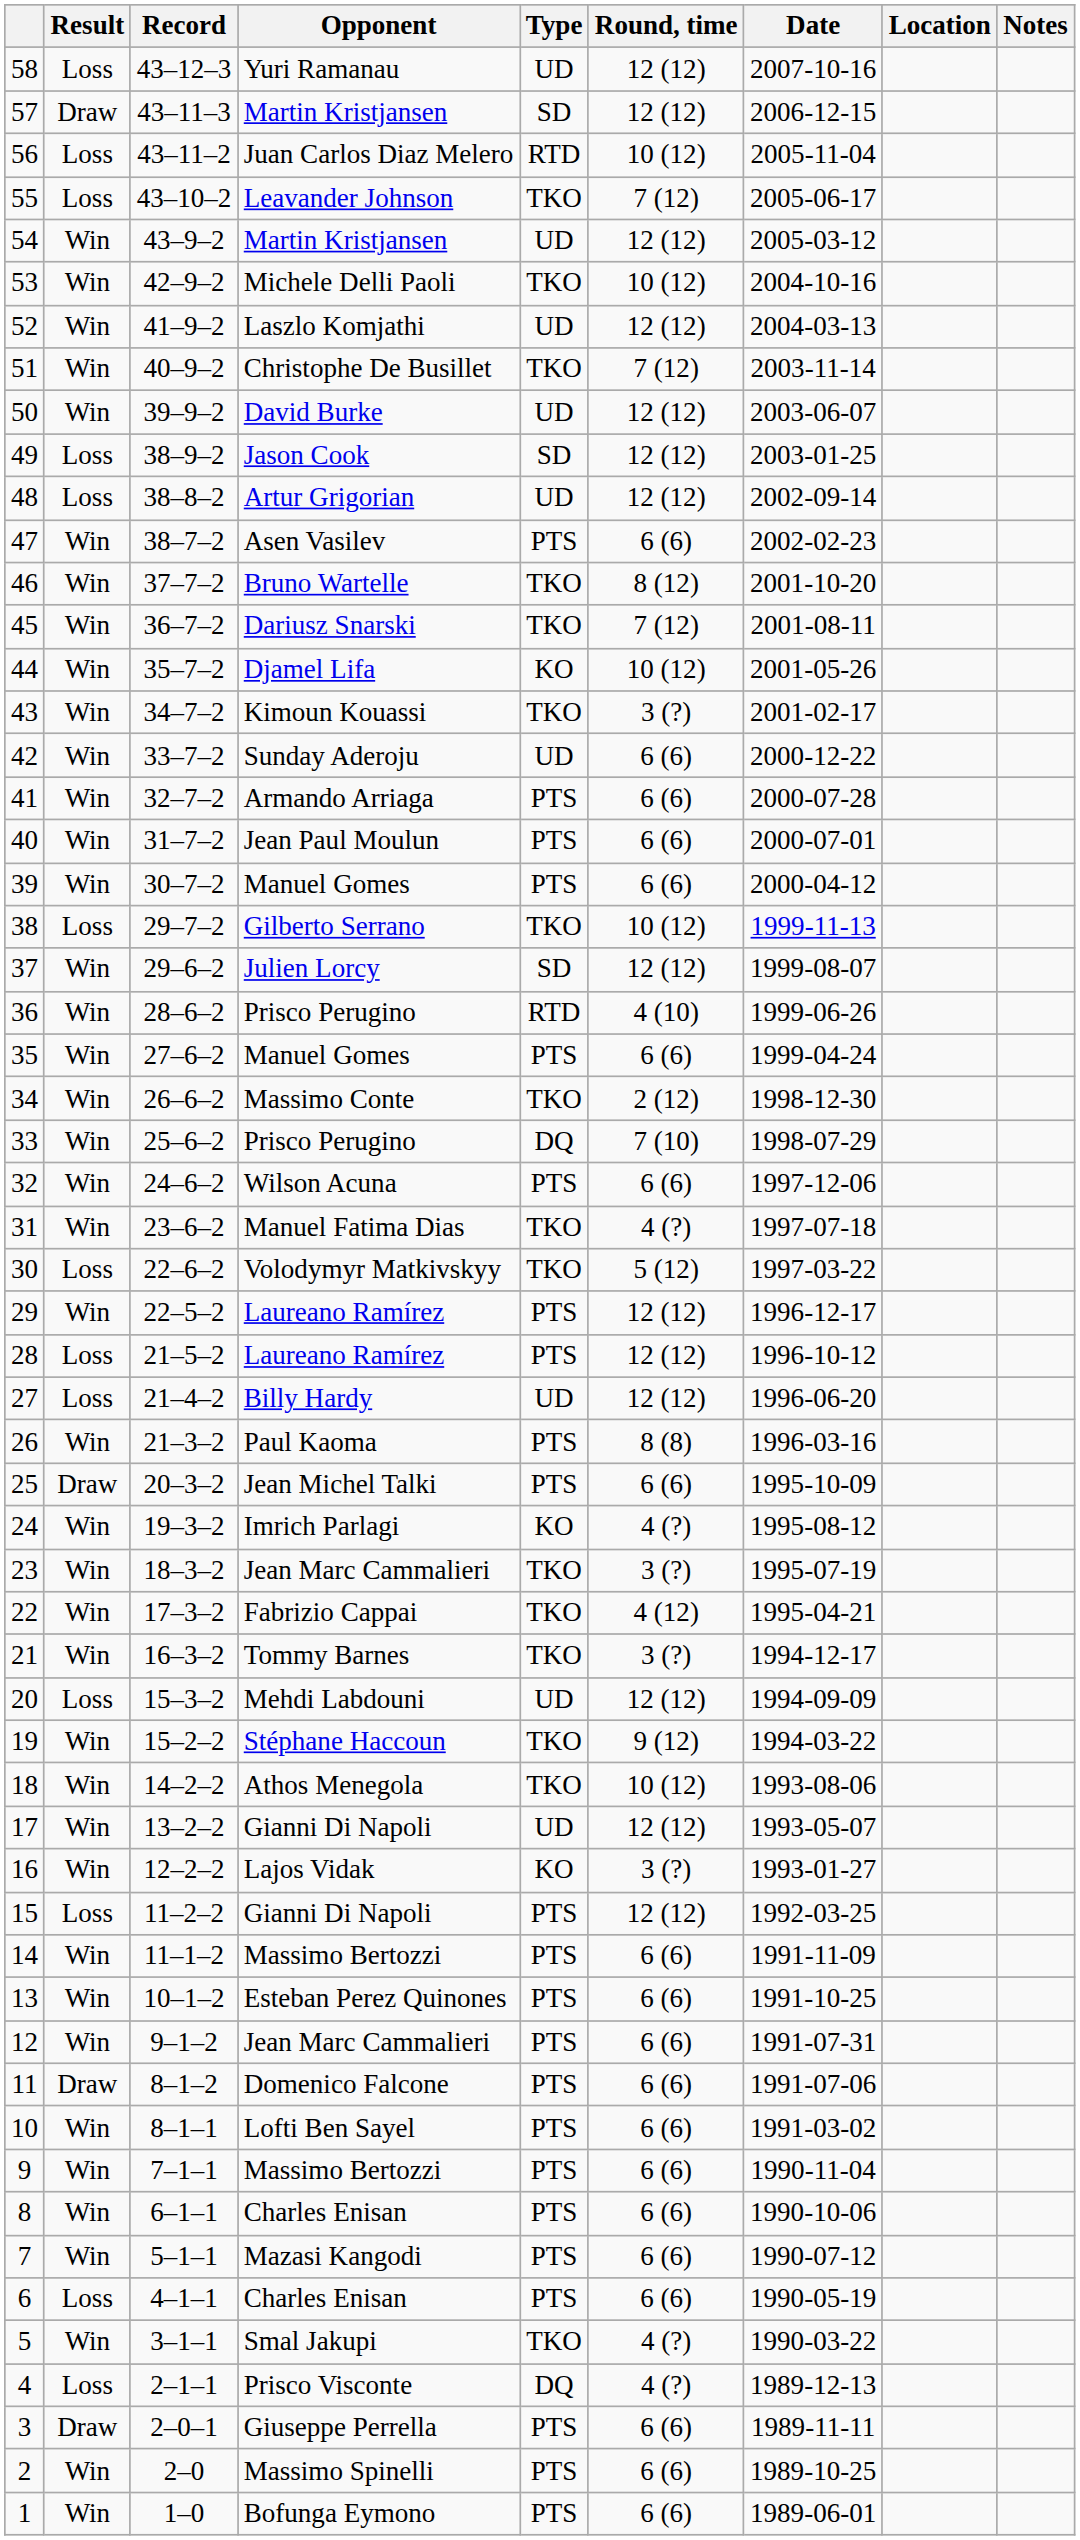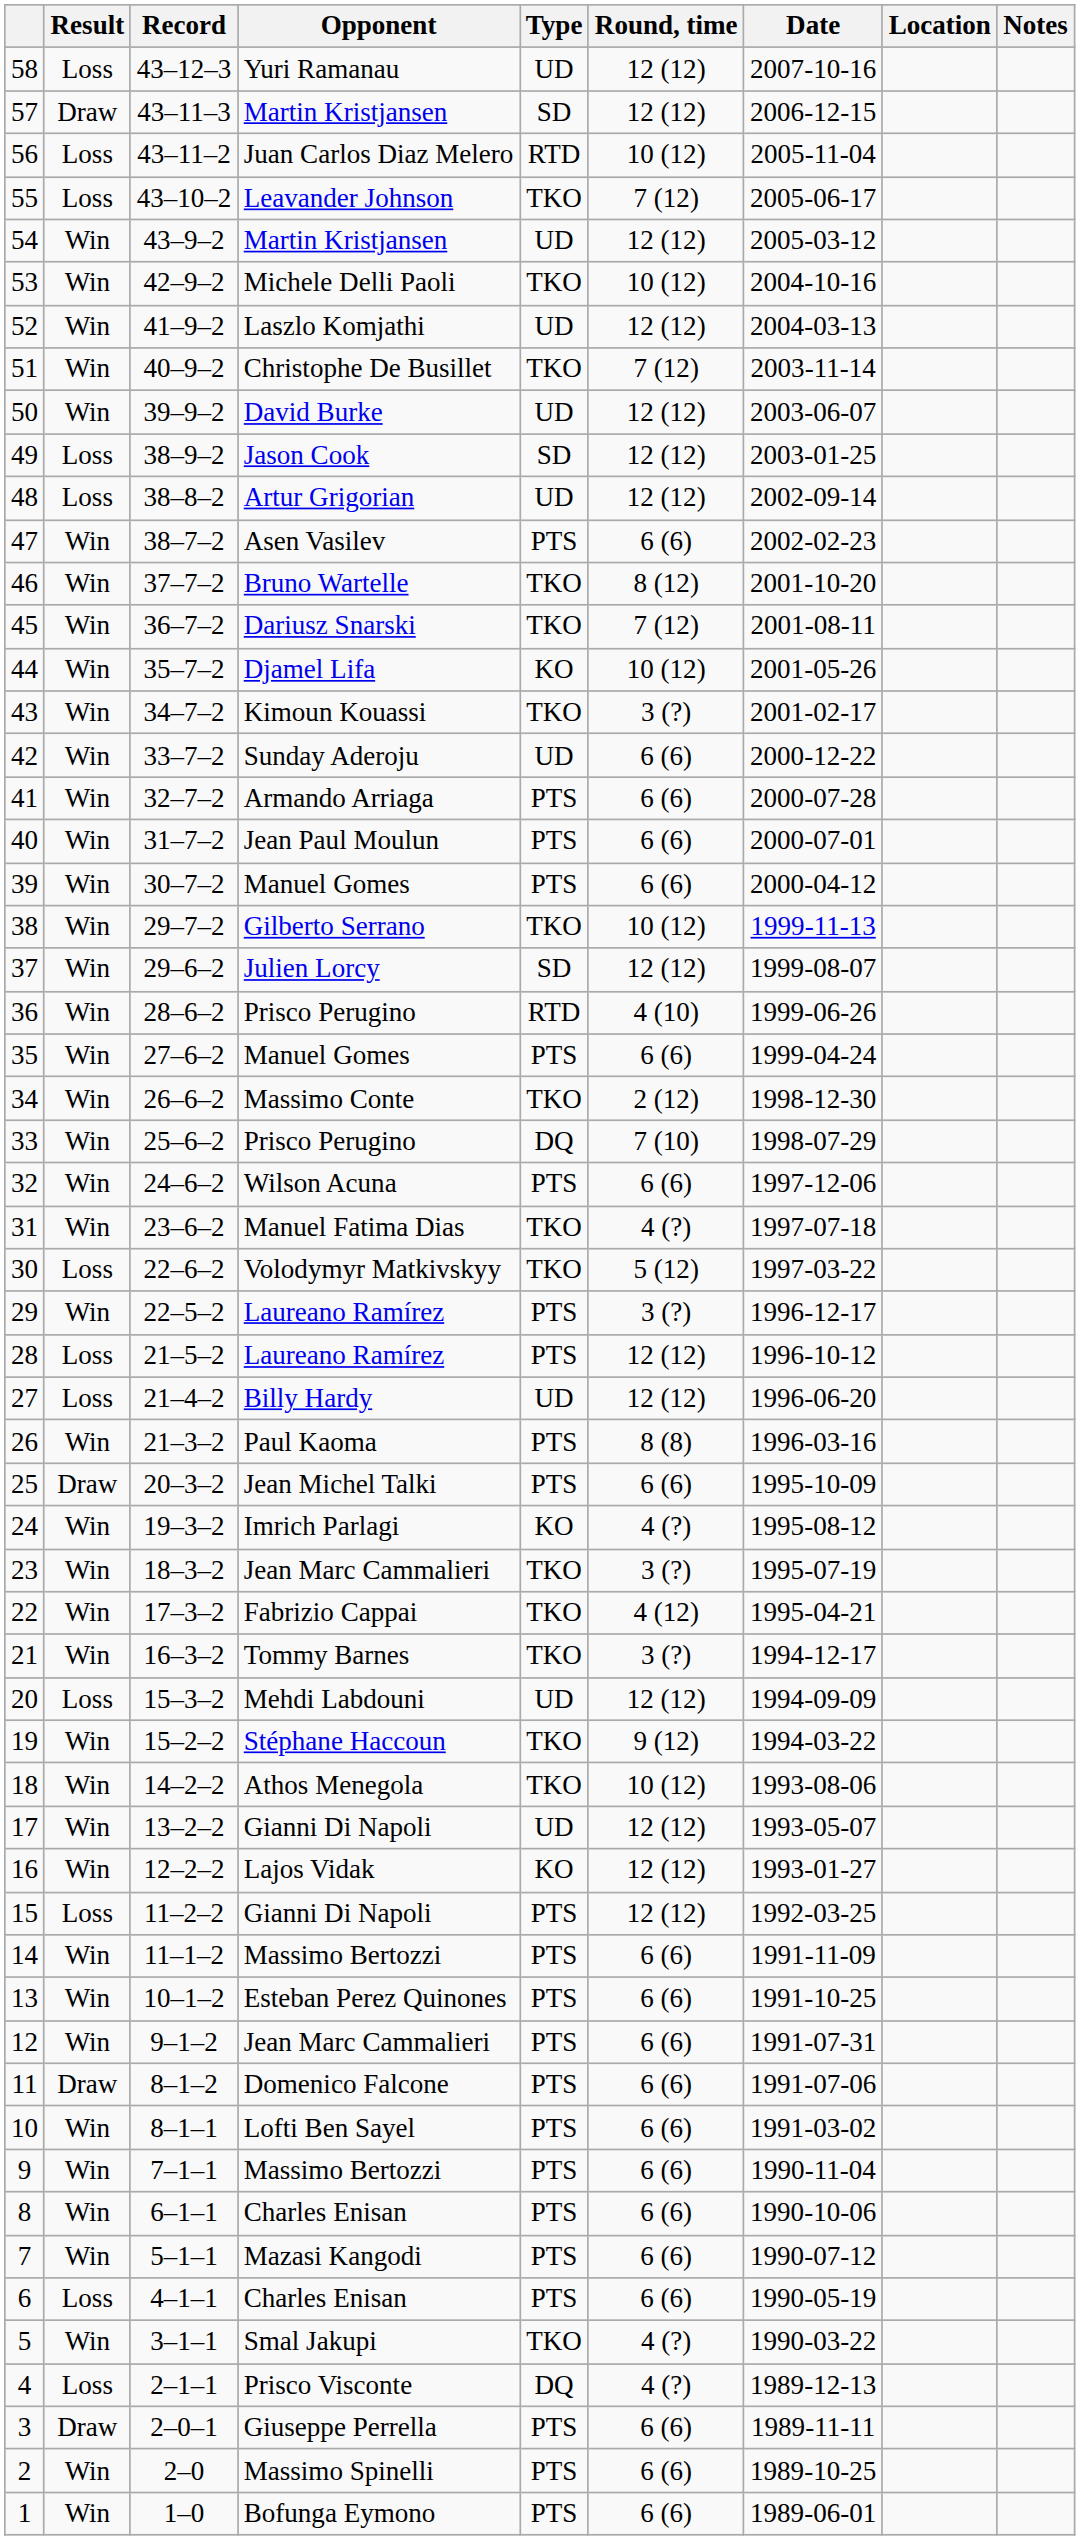 <table class=wikitable style=text-align:center>
 <tr>
 <th></th>
 <th>Result</th>
 <th>Record</th>
 <th>Opponent</th>
 <th>Type</th>
 <th>Round, time</th>
 <th>Date</th>
 <th>Location</th>
 <th>Notes</th>
 </tr>
 <tr>
 <td>58</td>
 <td>Loss</td>
 <td>43–12–3</td>
 <td align=left>Yuri Ramanau</td>
 <td>UD</td>
 <td>12 (12)</td>
 <td>2007-10-16</td>
 <td align=left></td>
 <td align=left></td>
 </tr>
 <tr>
 <td>57</td>
 <td>Draw</td>
 <td>43–11–3</td>
 <td align=left><a href='#'>Martin Kristjansen</a></td>
 <td>SD</td>
 <td>12 (12)</td>
 <td>2006-12-15</td>
 <td align=left></td>
 <td align=left></td>
 </tr>
 <tr>
 <td>56</td>
 <td>Loss</td>
 <td>43–11–2</td>
 <td align=left>Juan Carlos Diaz Melero</td>
 <td>RTD</td>
 <td>10 (12)</td>
 <td>2005-11-04</td>
 <td align=left></td>
 <td align=left></td>
 </tr>
 <tr>
 <td>55</td>
 <td>Loss</td>
 <td>43–10–2</td>
 <td align=left><a href='#'>Leavander Johnson</a></td>
 <td>TKO</td>
 <td>7 (12)</td>
 <td>2005-06-17</td>
 <td align=left></td>
 <td align=left></td>
 </tr>
 <tr>
 <td>54</td>
 <td>Win</td>
 <td>43–9–2</td>
 <td align=left><a href='#'>Martin Kristjansen</a></td>
 <td>UD</td>
 <td>12 (12)</td>
 <td>2005-03-12</td>
 <td align=left></td>
 <td align=left></td>
 </tr>
 <tr>
 <td>53</td>
 <td>Win</td>
 <td>42–9–2</td>
 <td align=left>Michele Delli Paoli</td>
 <td>TKO</td>
 <td>10 (12)</td>
 <td>2004-10-16</td>
 <td align=left></td>
 <td align=left></td>
 </tr>
 <tr>
 <td>52</td>
 <td>Win</td>
 <td>41–9–2</td>
 <td align=left>Laszlo Komjathi</td>
 <td>UD</td>
 <td>12 (12)</td>
 <td>2004-03-13</td>
 <td align=left></td>
 <td align=left></td>
 </tr>
 <tr>
 <td>51</td>
 <td>Win</td>
 <td>40–9–2</td>
 <td align=left>Christophe De Busillet</td>
 <td>TKO</td>
 <td>7 (12)</td>
 <td>2003-11-14</td>
 <td align=left></td>
 <td align=left></td>
 </tr>
 <tr>
 <td>50</td>
 <td>Win</td>
 <td>39–9–2</td>
 <td align=left><a href='#'>David Burke</a></td>
 <td>UD</td>
 <td>12 (12)</td>
 <td>2003-06-07</td>
 <td align=left></td>
 <td align=left></td>
 </tr>
 <tr>
 <td>49</td>
 <td>Loss</td>
 <td>38–9–2</td>
 <td align=left><a href='#'>Jason Cook</a></td>
 <td>SD</td>
 <td>12 (12)</td>
 <td>2003-01-25</td>
 <td align=left></td>
 <td align=left></td>
 </tr>
 <tr>
 <td>48</td>
 <td>Loss</td>
 <td>38–8–2</td>
 <td align=left><a href='#'>Artur Grigorian</a></td>
 <td>UD</td>
 <td>12 (12)</td>
 <td>2002-09-14</td>
 <td align=left></td>
 <td align=left></td>
 </tr>
 <tr>
 <td>47</td>
 <td>Win</td>
 <td>38–7–2</td>
 <td align=left>Asen Vasilev</td>
 <td>PTS</td>
 <td>6 (6)</td>
 <td>2002-02-23</td>
 <td align=left></td>
 <td align=left></td>
 </tr>
 <tr>
 <td>46</td>
 <td>Win</td>
 <td>37–7–2</td>
 <td align=left><a href='#'>Bruno Wartelle</a></td>
 <td>TKO</td>
 <td>8 (12)</td>
 <td>2001-10-20</td>
 <td align=left></td>
 <td align=left></td>
 </tr>
 <tr>
 <td>45</td>
 <td>Win</td>
 <td>36–7–2</td>
 <td align=left><a href='#'>Dariusz Snarski</a></td>
 <td>TKO</td>
 <td>7 (12)</td>
 <td>2001-08-11</td>
 <td align=left></td>
 <td align=left></td>
 </tr>
 <tr>
 <td>44</td>
 <td>Win</td>
 <td>35–7–2</td>
 <td align=left><a href='#'>Djamel Lifa</a></td>
 <td>KO</td>
 <td>10 (12)</td>
 <td>2001-05-26</td>
 <td align=left></td>
 <td align=left></td>
 </tr>
 <tr>
 <td>43</td>
 <td>Win</td>
 <td>34–7–2</td>
 <td align=left>Kimoun Kouassi</td>
 <td>TKO</td>
 <td>3 (?)</td>
 <td>2001-02-17</td>
 <td align=left></td>
 <td align=left></td>
 </tr>
 <tr>
 <td>42</td>
 <td>Win</td>
 <td>33–7–2</td>
 <td align=left>Sunday Aderoju</td>
 <td>UD</td>
 <td>6 (6)</td>
 <td>2000-12-22</td>
 <td align=left></td>
 <td align=left></td>
 </tr>
 <tr>
 <td>41</td>
 <td>Win</td>
 <td>32–7–2</td>
 <td align=left>Armando Arriaga</td>
 <td>PTS</td>
 <td>6 (6)</td>
 <td>2000-07-28</td>
 <td align=left></td>
 <td align=left></td>
 </tr>
 <tr>
 <td>40</td>
 <td>Win</td>
 <td>31–7–2</td>
 <td align=left>Jean Paul Moulun</td>
 <td>PTS</td>
 <td>6 (6)</td>
 <td>2000-07-01</td>
 <td align=left></td>
 <td align=left></td>
 </tr>
 <tr>
 <td>39</td>
 <td>Win</td>
 <td>30–7–2</td>
 <td align=left>Manuel Gomes</td>
 <td>PTS</td>
 <td>6 (6)</td>
 <td>2000-04-12</td>
 <td align=left></td>
 <td align=left></td>
 </tr>
 <tr>
 <td>38</td>
-<td>Loss</td>
+<td>Win</td>
 <td>29–7–2</td>
 <td align=left><a href='#'>Gilberto Serrano</a></td>
 <td>TKO</td>
 <td>10 (12)</td>
 <td><a href='#'>1999-11-13</a></td>
 <td align=left></td>
 <td align=left></td>
 </tr>
 <tr>
 <td>37</td>
 <td>Win</td>
 <td>29–6–2</td>
 <td align=left><a href='#'>Julien Lorcy</a></td>
 <td>SD</td>
 <td>12 (12)</td>
 <td>1999-08-07</td>
 <td align=left></td>
 <td align=left></td>
 </tr>
 <tr>
 <td>36</td>
 <td>Win</td>
 <td>28–6–2</td>
 <td align=left>Prisco Perugino</td>
 <td>RTD</td>
 <td>4 (10)</td>
 <td>1999-06-26</td>
 <td align=left></td>
 <td align=left></td>
 </tr>
 <tr>
 <td>35</td>
 <td>Win</td>
 <td>27–6–2</td>
 <td align=left>Manuel Gomes</td>
 <td>PTS</td>
 <td>6 (6)</td>
 <td>1999-04-24</td>
 <td align=left></td>
 <td align=left></td>
 </tr>
 <tr>
 <td>34</td>
 <td>Win</td>
 <td>26–6–2</td>
 <td align=left>Massimo Conte</td>
 <td>TKO</td>
 <td>2 (12)</td>
 <td>1998-12-30</td>
 <td align=left></td>
 <td align=left></td>
 </tr>
 <tr>
 <td>33</td>
 <td>Win</td>
 <td>25–6–2</td>
 <td align=left>Prisco Perugino</td>
 <td>DQ</td>
 <td>7 (10)</td>
 <td>1998-07-29</td>
 <td align=left></td>
 <td align=left></td>
 </tr>
 <tr>
 <td>32</td>
 <td>Win</td>
 <td>24–6–2</td>
 <td align=left>Wilson Acuna</td>
 <td>PTS</td>
 <td>6 (6)</td>
 <td>1997-12-06</td>
 <td align=left></td>
 <td align=left></td>
 </tr>
 <tr>
 <td>31</td>
 <td>Win</td>
 <td>23–6–2</td>
 <td align=left>Manuel Fatima Dias</td>
 <td>TKO</td>
 <td>4 (?)</td>
 <td>1997-07-18</td>
 <td align=left></td>
 <td align=left></td>
 </tr>
 <tr>
 <td>30</td>
 <td>Loss</td>
 <td>22–6–2</td>
 <td align=left>Volodymyr Matkivskyy</td>
 <td>TKO</td>
 <td>5 (12)</td>
 <td>1997-03-22</td>
 <td align=left></td>
 <td align=left></td>
 </tr>
 <tr>
 <td>29</td>
 <td>Win</td>
 <td>22–5–2</td>
 <td align=left><a href='#'>Laureano Ramírez</a></td>
 <td>PTS</td>
-<td>12 (12)</td>
+<td>3 (?)</td>
 <td>1996-12-17</td>
 <td align=left></td>
 <td align=left></td>
 </tr>
 <tr>
 <td>28</td>
 <td>Loss</td>
 <td>21–5–2</td>
 <td align=left><a href='#'>Laureano Ramírez</a></td>
 <td>PTS</td>
 <td>12 (12)</td>
 <td>1996-10-12</td>
 <td align=left></td>
 <td align=left></td>
 </tr>
 <tr>
 <td>27</td>
 <td>Loss</td>
 <td>21–4–2</td>
 <td align=left><a href='#'>Billy Hardy</a></td>
 <td>UD</td>
 <td>12 (12)</td>
 <td>1996-06-20</td>
 <td align=left></td>
 <td align=left></td>
 </tr>
 <tr>
 <td>26</td>
 <td>Win</td>
 <td>21–3–2</td>
 <td align=left>Paul Kaoma</td>
 <td>PTS</td>
 <td>8 (8)</td>
 <td>1996-03-16</td>
 <td align=left></td>
 <td align=left></td>
 </tr>
 <tr>
 <td>25</td>
 <td>Draw</td>
 <td>20–3–2</td>
 <td align=left>Jean Michel Talki</td>
 <td>PTS</td>
 <td>6 (6)</td>
 <td>1995-10-09</td>
 <td align=left></td>
 <td align=left></td>
 </tr>
 <tr>
 <td>24</td>
 <td>Win</td>
 <td>19–3–2</td>
 <td align=left>Imrich Parlagi</td>
 <td>KO</td>
 <td>4 (?)</td>
 <td>1995-08-12</td>
 <td align=left></td>
 <td align=left></td>
 </tr>
 <tr>
 <td>23</td>
 <td>Win</td>
 <td>18–3–2</td>
 <td align=left>Jean Marc Cammalieri</td>
 <td>TKO</td>
 <td>3 (?)</td>
 <td>1995-07-19</td>
 <td align=left></td>
 <td align=left></td>
 </tr>
 <tr>
 <td>22</td>
 <td>Win</td>
 <td>17–3–2</td>
 <td align=left>Fabrizio Cappai</td>
 <td>TKO</td>
 <td>4 (12)</td>
 <td>1995-04-21</td>
 <td align=left></td>
 <td align=left></td>
 </tr>
 <tr>
 <td>21</td>
 <td>Win</td>
 <td>16–3–2</td>
 <td align=left>Tommy Barnes</td>
 <td>TKO</td>
 <td>3 (?)</td>
 <td>1994-12-17</td>
 <td align=left></td>
 <td align=left></td>
 </tr>
 <tr>
 <td>20</td>
 <td>Loss</td>
 <td>15–3–2</td>
 <td align=left>Mehdi Labdouni</td>
 <td>UD</td>
 <td>12 (12)</td>
 <td>1994-09-09</td>
 <td align=left></td>
 <td align=left></td>
 </tr>
 <tr>
 <td>19</td>
 <td>Win</td>
 <td>15–2–2</td>
 <td align=left><a href='#'>Stéphane Haccoun</a></td>
 <td>TKO</td>
 <td>9 (12)</td>
 <td>1994-03-22</td>
 <td align=left></td>
 <td align=left></td>
 </tr>
 <tr>
 <td>18</td>
 <td>Win</td>
 <td>14–2–2</td>
 <td align=left>Athos Menegola</td>
 <td>TKO</td>
 <td>10 (12)</td>
 <td>1993-08-06</td>
 <td align=left></td>
 <td align=left></td>
 </tr>
 <tr>
 <td>17</td>
 <td>Win</td>
 <td>13–2–2</td>
 <td align=left>Gianni Di Napoli</td>
 <td>UD</td>
 <td>12 (12)</td>
 <td>1993-05-07</td>
 <td align=left></td>
 <td align=left></td>
 </tr>
 <tr>
 <td>16</td>
 <td>Win</td>
 <td>12–2–2</td>
 <td align=left>Lajos Vidak</td>
 <td>KO</td>
-<td>3 (?)</td>
+<td>12 (12)</td>
 <td>1993-01-27</td>
 <td align=left></td>
 <td align=left></td>
 </tr>
 <tr>
 <td>15</td>
 <td>Loss</td>
 <td>11–2–2</td>
 <td align=left>Gianni Di Napoli</td>
 <td>PTS</td>
 <td>12 (12)</td>
 <td>1992-03-25</td>
 <td align=left></td>
 <td align=left></td>
 </tr>
 <tr>
 <td>14</td>
 <td>Win</td>
 <td>11–1–2</td>
 <td align=left>Massimo Bertozzi</td>
 <td>PTS</td>
 <td>6 (6)</td>
 <td>1991-11-09</td>
 <td align=left></td>
 <td align=left></td>
 </tr>
 <tr>
 <td>13</td>
 <td>Win</td>
 <td>10–1–2</td>
 <td align=left>Esteban Perez Quinones</td>
 <td>PTS</td>
 <td>6 (6)</td>
 <td>1991-10-25</td>
 <td align=left></td>
 <td align=left></td>
 </tr>
 <tr>
 <td>12</td>
 <td>Win</td>
 <td>9–1–2</td>
 <td align=left>Jean Marc Cammalieri</td>
 <td>PTS</td>
 <td>6 (6)</td>
 <td>1991-07-31</td>
 <td align=left></td>
 <td align=left></td>
 </tr>
 <tr>
 <td>11</td>
 <td>Draw</td>
 <td>8–1–2</td>
 <td align=left>Domenico Falcone</td>
 <td>PTS</td>
 <td>6 (6)</td>
 <td>1991-07-06</td>
 <td align=left></td>
 <td align=left></td>
 </tr>
 <tr>
 <td>10</td>
 <td>Win</td>
 <td>8–1–1</td>
 <td align=left>Lofti Ben Sayel</td>
 <td>PTS</td>
 <td>6 (6)</td>
 <td>1991-03-02</td>
 <td align=left></td>
 <td align=left></td>
 </tr>
 <tr>
 <td>9</td>
 <td>Win</td>
 <td>7–1–1</td>
 <td align=left>Massimo Bertozzi</td>
 <td>PTS</td>
 <td>6 (6)</td>
 <td>1990-11-04</td>
 <td align=left></td>
 <td align=left></td>
 </tr>
 <tr>
 <td>8</td>
 <td>Win</td>
 <td>6–1–1</td>
 <td align=left>Charles Enisan</td>
 <td>PTS</td>
 <td>6 (6)</td>
 <td>1990-10-06</td>
 <td align=left></td>
 <td align=left></td>
 </tr>
 <tr>
 <td>7</td>
 <td>Win</td>
 <td>5–1–1</td>
 <td align=left>Mazasi Kangodi</td>
 <td>PTS</td>
 <td>6 (6)</td>
 <td>1990-07-12</td>
 <td align=left></td>
 <td align=left></td>
 </tr>
 <tr>
 <td>6</td>
 <td>Loss</td>
 <td>4–1–1</td>
 <td align=left>Charles Enisan</td>
 <td>PTS</td>
 <td>6 (6)</td>
 <td>1990-05-19</td>
 <td align=left></td>
 <td align=left></td>
 </tr>
 <tr>
 <td>5</td>
 <td>Win</td>
 <td>3–1–1</td>
 <td align=left>Smal Jakupi</td>
 <td>TKO</td>
 <td>4 (?)</td>
 <td>1990-03-22</td>
 <td align=left></td>
 <td align=left></td>
 </tr>
 <tr>
 <td>4</td>
 <td>Loss</td>
 <td>2–1–1</td>
 <td align=left>Prisco Visconte</td>
 <td>DQ</td>
 <td>4 (?)</td>
 <td>1989-12-13</td>
 <td align=left></td>
 <td align=left></td>
 </tr>
 <tr>
 <td>3</td>
 <td>Draw</td>
 <td>2–0–1</td>
 <td align=left>Giuseppe Perrella</td>
 <td>PTS</td>
 <td>6 (6)</td>
 <td>1989-11-11</td>
 <td align=left></td>
 <td align=left></td>
 </tr>
 <tr>
 <td>2</td>
 <td>Win</td>
 <td>2–0</td>
 <td align=left>Massimo Spinelli</td>
 <td>PTS</td>
 <td>6 (6)</td>
 <td>1989-10-25</td>
 <td align=left></td>
 <td align=left></td>
 </tr>
 <tr>
 <td>1</td>
 <td>Win</td>
 <td>1–0</td>
 <td align=left>Bofunga Eymono</td>
 <td>PTS</td>
 <td>6 (6)</td>
 <td>1989-06-01</td>
 <td align=left></td>
 <td align=left></td>
 </tr>
 </table>
